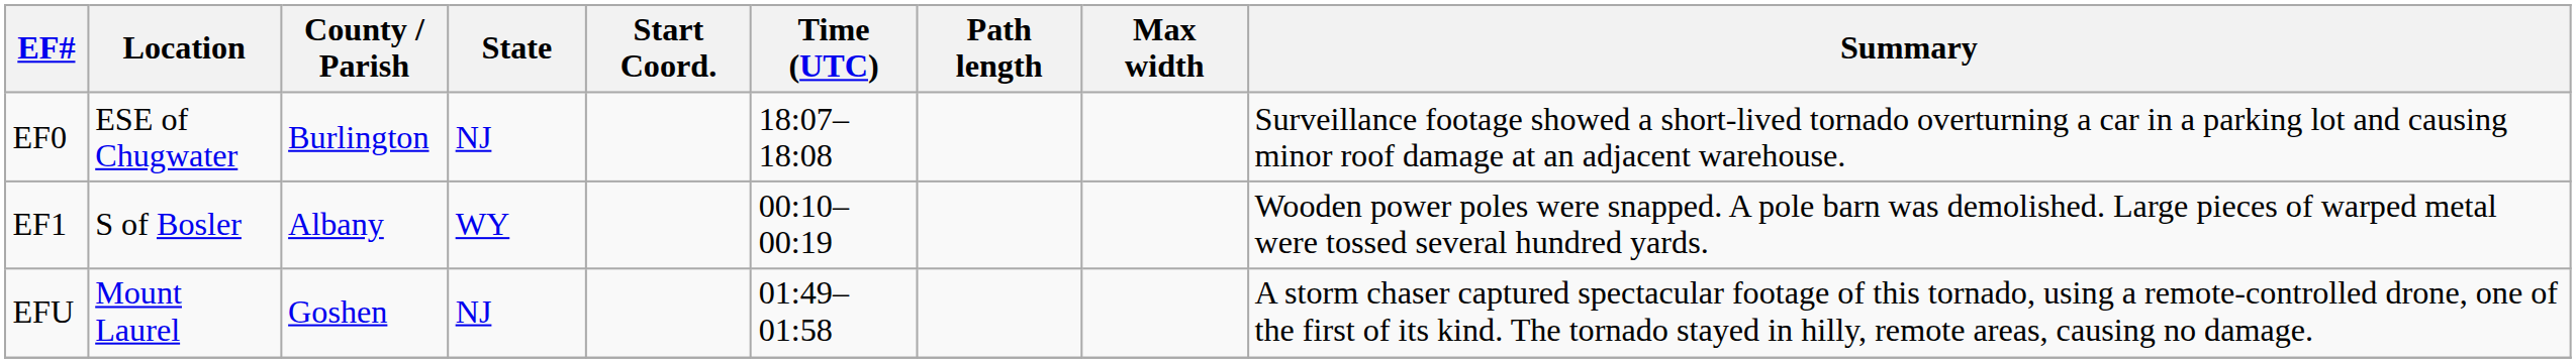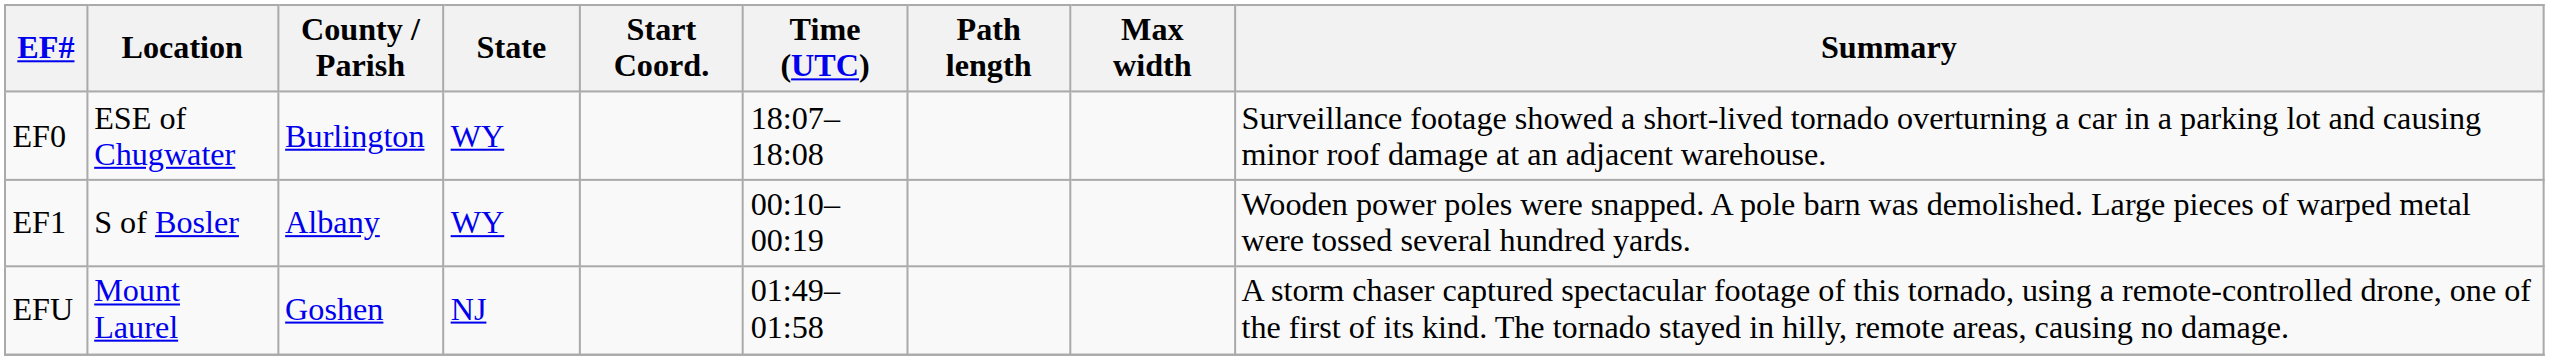 <table class="wikitable sortable" style="width:100%;">
 <tr>
 <th scope="col" style="width:3%; text-align:center;"><a href='#'>EF#</a></th>
 <th scope="col" style="width:7%; text-align:center;" class="unsortable">Location</th>
 <th scope="col" style="width:6%; text-align:center;" class="unsortable">County / Parish</th>
 <th scope="col" style="width:5%; text-align:center;">State</th>
 <th scope="col" style="width:6%; text-align:center;">Start Coord.</th>
 <th scope="col" style="width:6%; text-align:center;">Time (<a href='#'>UTC</a>)</th>
 <th scope="col" style="width:6%; text-align:center;">Path length</th>
 <th scope="col" style="width:6%; text-align:center;">Max width</th>
 <th scope="col" class="unsortable" style="width:48%; text-align:center;">Summary</th>
 </tr>
 <tr>
 <td bgcolor=>EF0</td>
 <td>ESE of <a href='#'>Chugwater</a></td>
 <td><a href='#'>Burlington</a></td>
-<td><a href='#'>NJ</a></td>
+<td><a href='#'>WY</a></td>
 <td></td>
 <td>18:07–18:08</td>
 <td></td>
 <td></td>
 <td>Surveillance footage showed a short-lived tornado overturning a car in a parking lot and causing minor roof damage at an adjacent warehouse.</td>
 </tr>
 <tr>
 <td bgcolor=>EF1</td>
 <td>S of <a href='#'>Bosler</a></td>
 <td><a href='#'>Albany</a></td>
 <td><a href='#'>WY</a></td>
 <td></td>
 <td>00:10–00:19</td>
 <td></td>
 <td></td>
 <td>Wooden power poles were snapped. A pole barn was demolished. Large pieces of warped metal were tossed several hundred yards.</td>
 </tr>
 <tr>
 <td bgcolor=>EFU</td>
 <td><a href='#'>Mount Laurel</a></td>
 <td><a href='#'>Goshen</a></td>
 <td><a href='#'>NJ</a></td>
 <td></td>
 <td>01:49–01:58</td>
 <td></td>
 <td></td>
 <td>A storm chaser captured spectacular footage of this tornado, using a remote-controlled drone, one of the first of its kind. The tornado stayed in hilly, remote areas, causing no damage.</td>
 </tr>
 <tr>
 </tr>
 </table>
